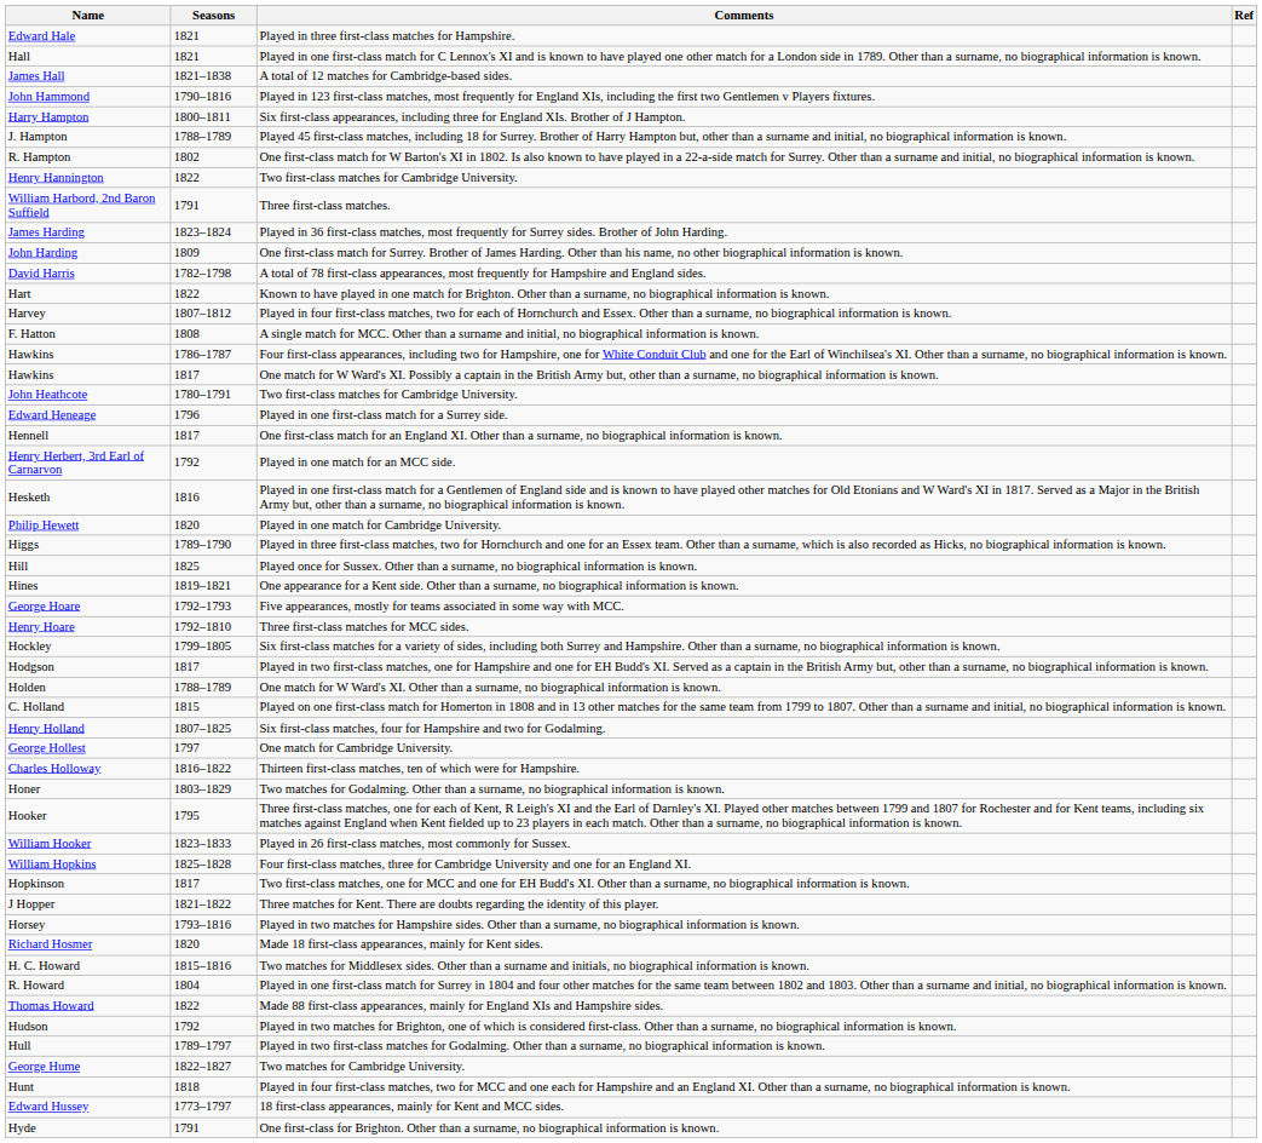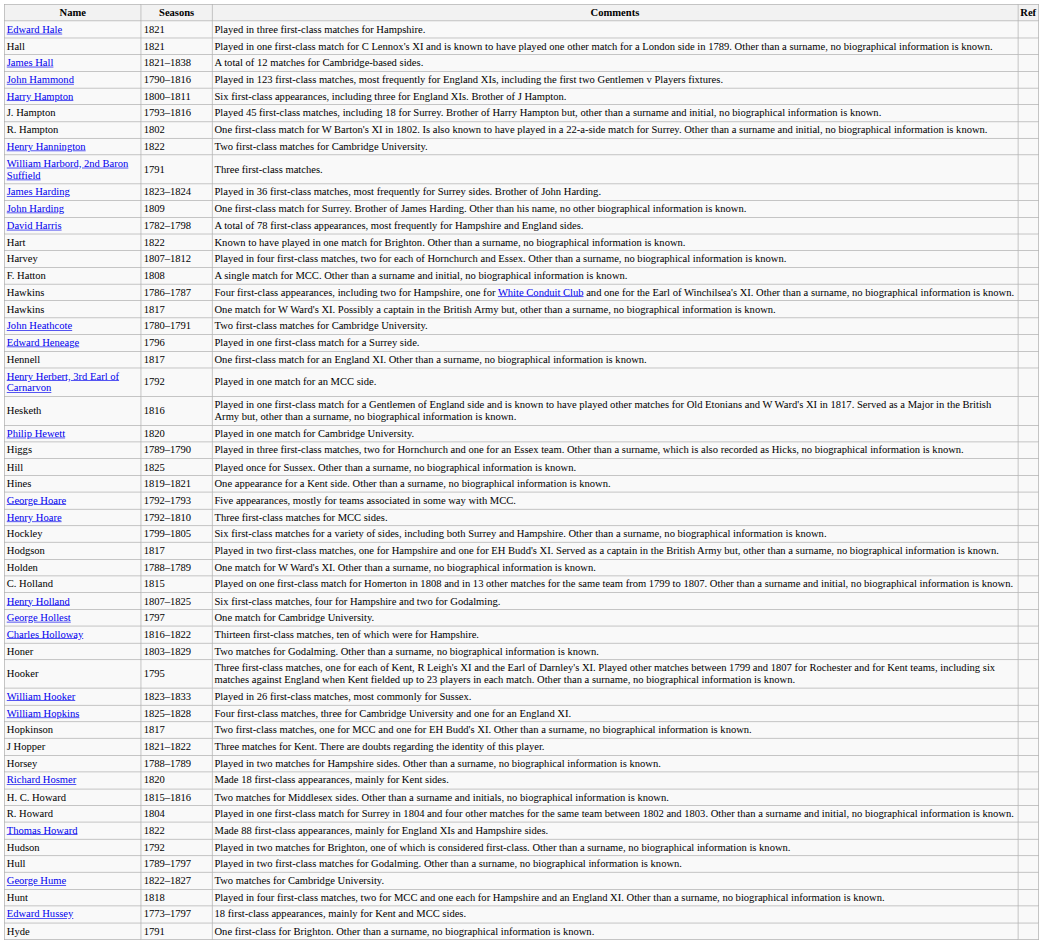 <table class="wikitable">
 <tr>
 <th style="width:200px">Name</th>
 <th style="width: 100px">Seasons</th>
 <th>Comments</th>
 <th>Ref</th>
 </tr>
 <tr>
 <td><a href='#'>Edward Hale</a></td>
 <td>1821</td>
 <td>Played in three first-class matches for Hampshire.</td>
 <td></td>
 </tr>
 <tr>
 <td>Hall</td>
 <td>1821</td>
 <td>Played in one first-class match for C Lennox's XI and is known to have played one other match for a London side in 1789. Other than a surname, no biographical information is known.</td>
 <td></td>
 </tr>
 <tr>
 <td><a href='#'>James Hall</a></td>
 <td>1821–1838</td>
 <td>A total of 12 matches for Cambridge-based sides.</td>
 <td></td>
 </tr>
 <tr>
 <td><a href='#'>John Hammond</a></td>
 <td>1790–1816</td>
 <td>Played in 123 first-class matches, most frequently for England XIs, including the first two Gentlemen v Players fixtures.</td>
 <td></td>
 </tr>
 <tr>
 <td><a href='#'>Harry Hampton</a></td>
 <td>1800–1811</td>
 <td>Six first-class appearances, including three for England XIs. Brother of J Hampton.</td>
 <td></td>
 </tr>
 <tr>
 <td>J. Hampton</td>
-<td>1788–1789</td>
+<td>1793–1816</td>
 <td>Played 45 first-class matches, including 18 for Surrey. Brother of Harry Hampton but, other than a surname and initial, no biographical information is known.</td>
 <td></td>
 </tr>
 <tr>
 <td>R. Hampton</td>
 <td>1802</td>
 <td>One first-class match for W Barton's XI in 1802. Is also known to have played in a 22-a-side match for Surrey. Other than a surname and initial, no biographical information is known.</td>
 <td></td>
 </tr>
 <tr>
 <td><a href='#'>Henry Hannington</a></td>
 <td>1822</td>
 <td>Two first-class matches for Cambridge University.</td>
 <td></td>
 </tr>
 <tr>
 <td><a href='#'>William Harbord, 2nd Baron Suffield</a></td>
 <td>1791</td>
 <td>Three first-class matches.</td>
 <td></td>
 </tr>
 <tr>
 <td><a href='#'>James Harding</a></td>
 <td>1823–1824</td>
 <td>Played in 36 first-class matches, most frequently for Surrey sides. Brother of John Harding.</td>
 <td></td>
 </tr>
 <tr>
 <td><a href='#'>John Harding</a></td>
 <td>1809</td>
 <td>One first-class match for Surrey. Brother of James Harding. Other than his name, no other biographical information is known.</td>
 <td></td>
 </tr>
 <tr>
 <td><a href='#'>David Harris</a></td>
 <td>1782–1798</td>
 <td>A total of 78 first-class appearances, most frequently for Hampshire and England sides.</td>
 <td></td>
 </tr>
 <tr>
 <td>Hart</td>
 <td>1822</td>
 <td>Known to have played in one match for Brighton. Other than a surname, no biographical information is known.</td>
 <td></td>
 </tr>
 <tr>
 <td>Harvey</td>
 <td>1807–1812</td>
 <td>Played in four first-class matches, two for each of Hornchurch and Essex. Other than a surname, no biographical information is known.</td>
 <td></td>
 </tr>
 <tr>
 <td>F. Hatton</td>
 <td>1808</td>
 <td>A single match for MCC. Other than a surname and initial, no biographical information is known.</td>
 <td></td>
 </tr>
 <tr>
 <td>Hawkins</td>
 <td>1786–1787</td>
 <td>Four first-class appearances, including two for Hampshire, one for <a href='#'>White Conduit Club</a> and one for the Earl of Winchilsea's XI. Other than a surname, no biographical information is known.</td>
 <td></td>
 </tr>
 <tr>
 <td>Hawkins</td>
 <td>1817</td>
 <td>One match for W Ward's XI. Possibly a captain in the British Army but, other than a surname, no biographical information is known.</td>
 <td></td>
 </tr>
 <tr>
 <td><a href='#'>John Heathcote</a></td>
 <td>1780–1791</td>
 <td>Two first-class matches for Cambridge University.</td>
 <td></td>
 </tr>
 <tr>
 <td><a href='#'>Edward Heneage</a></td>
 <td>1796</td>
 <td>Played in one first-class match for a Surrey side.</td>
 <td></td>
 </tr>
 <tr>
 <td>Hennell</td>
 <td>1817</td>
 <td>One first-class match for an England XI. Other than a surname, no biographical information is known.</td>
 <td></td>
 </tr>
 <tr>
 <td><a href='#'>Henry Herbert, 3rd Earl of Carnarvon</a></td>
 <td>1792</td>
 <td>Played in one match for an MCC side.</td>
 <td></td>
 </tr>
 <tr>
 <td>Hesketh</td>
 <td>1816</td>
 <td>Played in one first-class match for a Gentlemen of England side and is known to have played other matches for Old Etonians and W Ward's XI in 1817. Served as a Major in the British Army but, other than a surname, no biographical information is known.</td>
 <td></td>
 </tr>
 <tr>
 <td><a href='#'>Philip Hewett</a></td>
 <td>1820</td>
 <td>Played in one match for Cambridge University.</td>
 <td></td>
 </tr>
 <tr>
 <td>Higgs</td>
 <td>1789–1790</td>
 <td>Played in three first-class matches, two for Hornchurch and one for an Essex team. Other than a surname, which is also recorded as Hicks, no biographical information is known.</td>
 <td></td>
 </tr>
 <tr>
 <td>Hill</td>
 <td>1825</td>
 <td>Played once for Sussex. Other than a surname, no biographical information is known.</td>
 <td></td>
 </tr>
 <tr>
 <td>Hines</td>
 <td>1819–1821</td>
 <td>One appearance for a Kent side. Other than a surname, no biographical information is known.</td>
 <td></td>
 </tr>
 <tr>
 <td><a href='#'>George Hoare</a></td>
 <td>1792–1793</td>
 <td>Five appearances, mostly for teams associated in some way with MCC.</td>
 <td></td>
 </tr>
 <tr>
 <td><a href='#'>Henry Hoare</a></td>
 <td>1792–1810</td>
 <td>Three first-class matches for MCC sides.</td>
 <td></td>
 </tr>
 <tr>
 <td>Hockley</td>
 <td>1799–1805</td>
 <td>Six first-class matches for a variety of sides, including both Surrey and Hampshire. Other than a surname, no biographical information is known.</td>
 <td></td>
 </tr>
 <tr>
 <td>Hodgson</td>
 <td>1817</td>
 <td>Played in two first-class matches, one for Hampshire and one for EH Budd's XI. Served as a captain in the British Army but, other than a surname, no biographical information is known.</td>
 <td></td>
 </tr>
 <tr>
 <td>Holden</td>
 <td>1788–1789</td>
 <td>One match for W Ward's XI. Other than a surname, no biographical information is known.</td>
 <td></td>
 </tr>
 <tr>
 <td>C. Holland</td>
 <td>1815</td>
 <td>Played on one first-class match for Homerton in 1808 and in 13 other matches for the same team from 1799 to 1807. Other than a surname and initial, no biographical information is known.</td>
 <td></td>
 </tr>
 <tr>
 <td><a href='#'>Henry Holland</a></td>
 <td>1807–1825</td>
 <td>Six first-class matches, four for Hampshire and two for Godalming.</td>
 <td></td>
 </tr>
 <tr>
 <td><a href='#'>George Hollest</a></td>
 <td>1797</td>
 <td>One match for Cambridge University.</td>
 <td></td>
 </tr>
 <tr>
 <td><a href='#'>Charles Holloway</a></td>
 <td>1816–1822</td>
 <td>Thirteen first-class matches, ten of which were for Hampshire.</td>
 <td></td>
 </tr>
 <tr>
 <td>Honer</td>
 <td>1803–1829</td>
 <td>Two matches for Godalming. Other than a surname, no biographical information is known.</td>
 <td></td>
 </tr>
 <tr>
 <td>Hooker</td>
 <td>1795</td>
 <td>Three first-class matches, one for each of Kent, R Leigh's XI and the Earl of Darnley's XI. Played other matches between 1799 and 1807 for Rochester and for Kent teams, including six matches against England when Kent fielded up to 23 players in each match. Other than a surname, no biographical information is known.</td>
 <td></td>
 </tr>
 <tr>
 <td><a href='#'>William Hooker</a></td>
 <td>1823–1833</td>
 <td>Played in 26 first-class matches, most commonly for Sussex.</td>
 <td></td>
 </tr>
 <tr>
 <td><a href='#'>William Hopkins</a></td>
 <td>1825–1828</td>
 <td>Four first-class matches, three for Cambridge University and one for an England XI.</td>
 <td></td>
 </tr>
 <tr>
 <td>Hopkinson</td>
 <td>1817</td>
 <td>Two first-class matches, one for MCC and one for EH Budd's XI. Other than a surname, no biographical information is known.</td>
 <td></td>
 </tr>
 <tr>
 <td>J Hopper</td>
 <td>1821–1822</td>
 <td>Three matches for Kent. There are doubts regarding the identity of this player.</td>
 <td></td>
 </tr>
 <tr>
 <td>Horsey</td>
-<td>1793–1816</td>
+<td>1788–1789</td>
 <td>Played in two matches for Hampshire sides. Other than a surname, no biographical information is known.</td>
 <td></td>
 </tr>
 <tr>
 <td><a href='#'>Richard Hosmer</a></td>
 <td>1820</td>
 <td>Made 18 first-class appearances, mainly for Kent sides.</td>
 <td></td>
 </tr>
 <tr>
 <td>H. C. Howard</td>
 <td>1815–1816</td>
 <td>Two matches for Middlesex sides. Other than a surname and initials, no biographical information is known.</td>
 <td></td>
 </tr>
 <tr>
 <td>R. Howard</td>
 <td>1804</td>
 <td>Played in one first-class match for Surrey in 1804 and four other matches for the same team between 1802 and 1803. Other than a surname and initial, no biographical information is known.</td>
 <td></td>
 </tr>
 <tr>
 <td><a href='#'>Thomas Howard</a></td>
 <td>1822</td>
 <td>Made 88 first-class appearances, mainly for England XIs and Hampshire sides.</td>
 <td></td>
 </tr>
 <tr>
 <td>Hudson</td>
 <td>1792</td>
 <td>Played in two matches for Brighton, one of which is considered first-class. Other than a surname, no biographical information is known.</td>
 <td></td>
 </tr>
 <tr>
 <td>Hull</td>
 <td>1789–1797</td>
 <td>Played in two first-class matches for Godalming. Other than a surname, no biographical information is known.</td>
 <td></td>
 </tr>
 <tr>
 <td><a href='#'>George Hume</a></td>
 <td>1822–1827</td>
 <td>Two matches for Cambridge University.</td>
 <td></td>
 </tr>
 <tr>
 <td>Hunt</td>
 <td>1818</td>
 <td>Played in four first-class matches, two for MCC and one each for Hampshire and an England XI. Other than a surname, no biographical information is known.</td>
 <td></td>
 </tr>
 <tr>
 <td><a href='#'>Edward Hussey</a></td>
 <td>1773–1797</td>
 <td>18 first-class appearances, mainly for Kent and MCC sides.</td>
 <td></td>
 </tr>
 <tr>
 <td>Hyde</td>
 <td>1791</td>
 <td>One first-class for Brighton. Other than a surname, no biographical information is known.</td>
 <td></td>
 </tr>
 </table>
